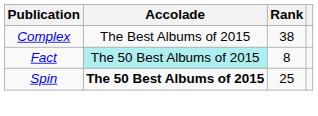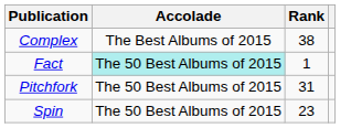 <table class="wikitable sortable plainrowheaders" style="text-align:center">
 <tr>
 <th>Publication</th>
 <th>Accolade</th>
 <th>Rank</th>
 <th class="unsortable"></th>
 </tr>
 <tr>
 <td><em><a href='#'>Complex</a></em></td>
 <td>The Best Albums of 2015</td>
 <td>38</td>
 <td></td>
 </tr>
 <tr>
 <td><em><a href='#'>Fact</a></em></td>
 <td style="background: paleturquoise;">The 50 Best Albums of 2015</td>
-<td>8</td>
+<td>1</td>
+<td></td>
+</tr>
+<tr>
+<td><em><a href='#'>Pitchfork</a></em></td>
+<td>The 50 Best Albums of 2015</td>
+<td>31</td>
 <td></td>
 </tr>
 <tr>
 <td><em><a href='#'>Spin</a></em></td>
-<td><strong>The 50 Best Albums of 2015</strong></td>
-<td>25</td>
+<td>The 50 Best Albums of 2015</td>
+<td>23</td>
 <td></td>
 </tr>
 </table>
